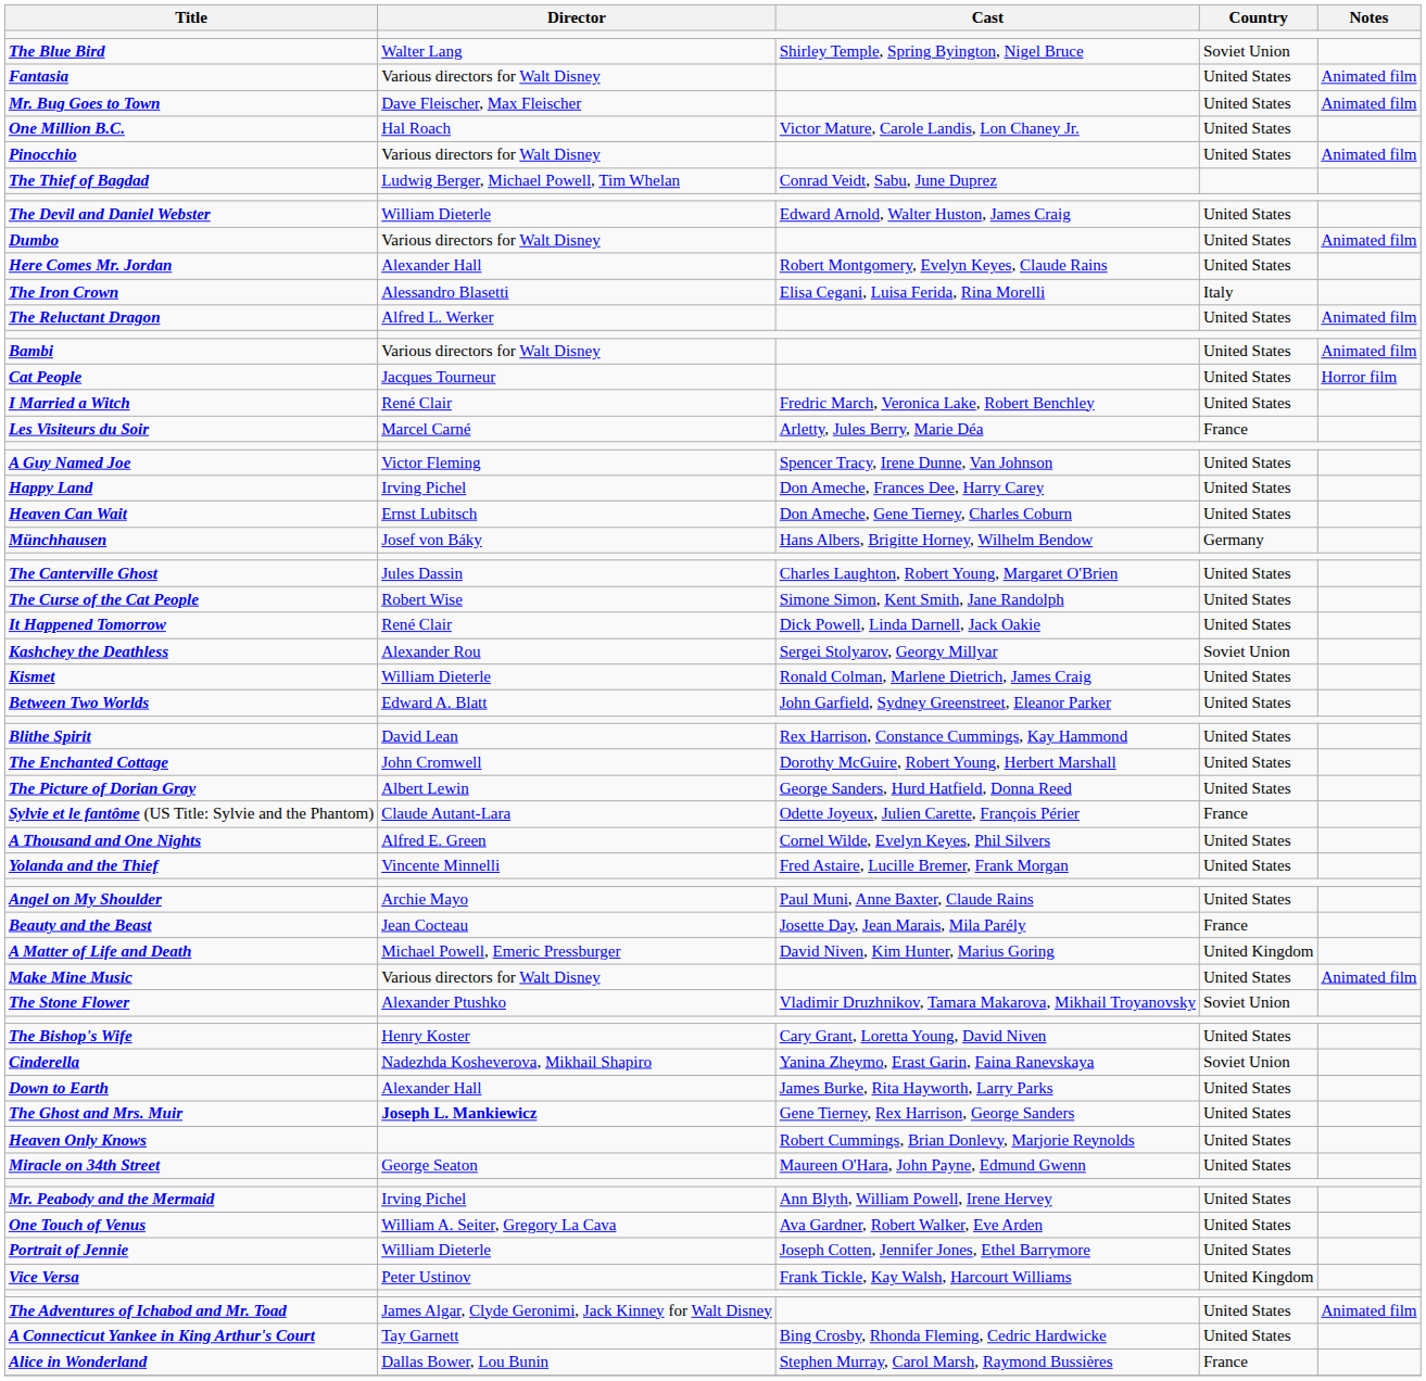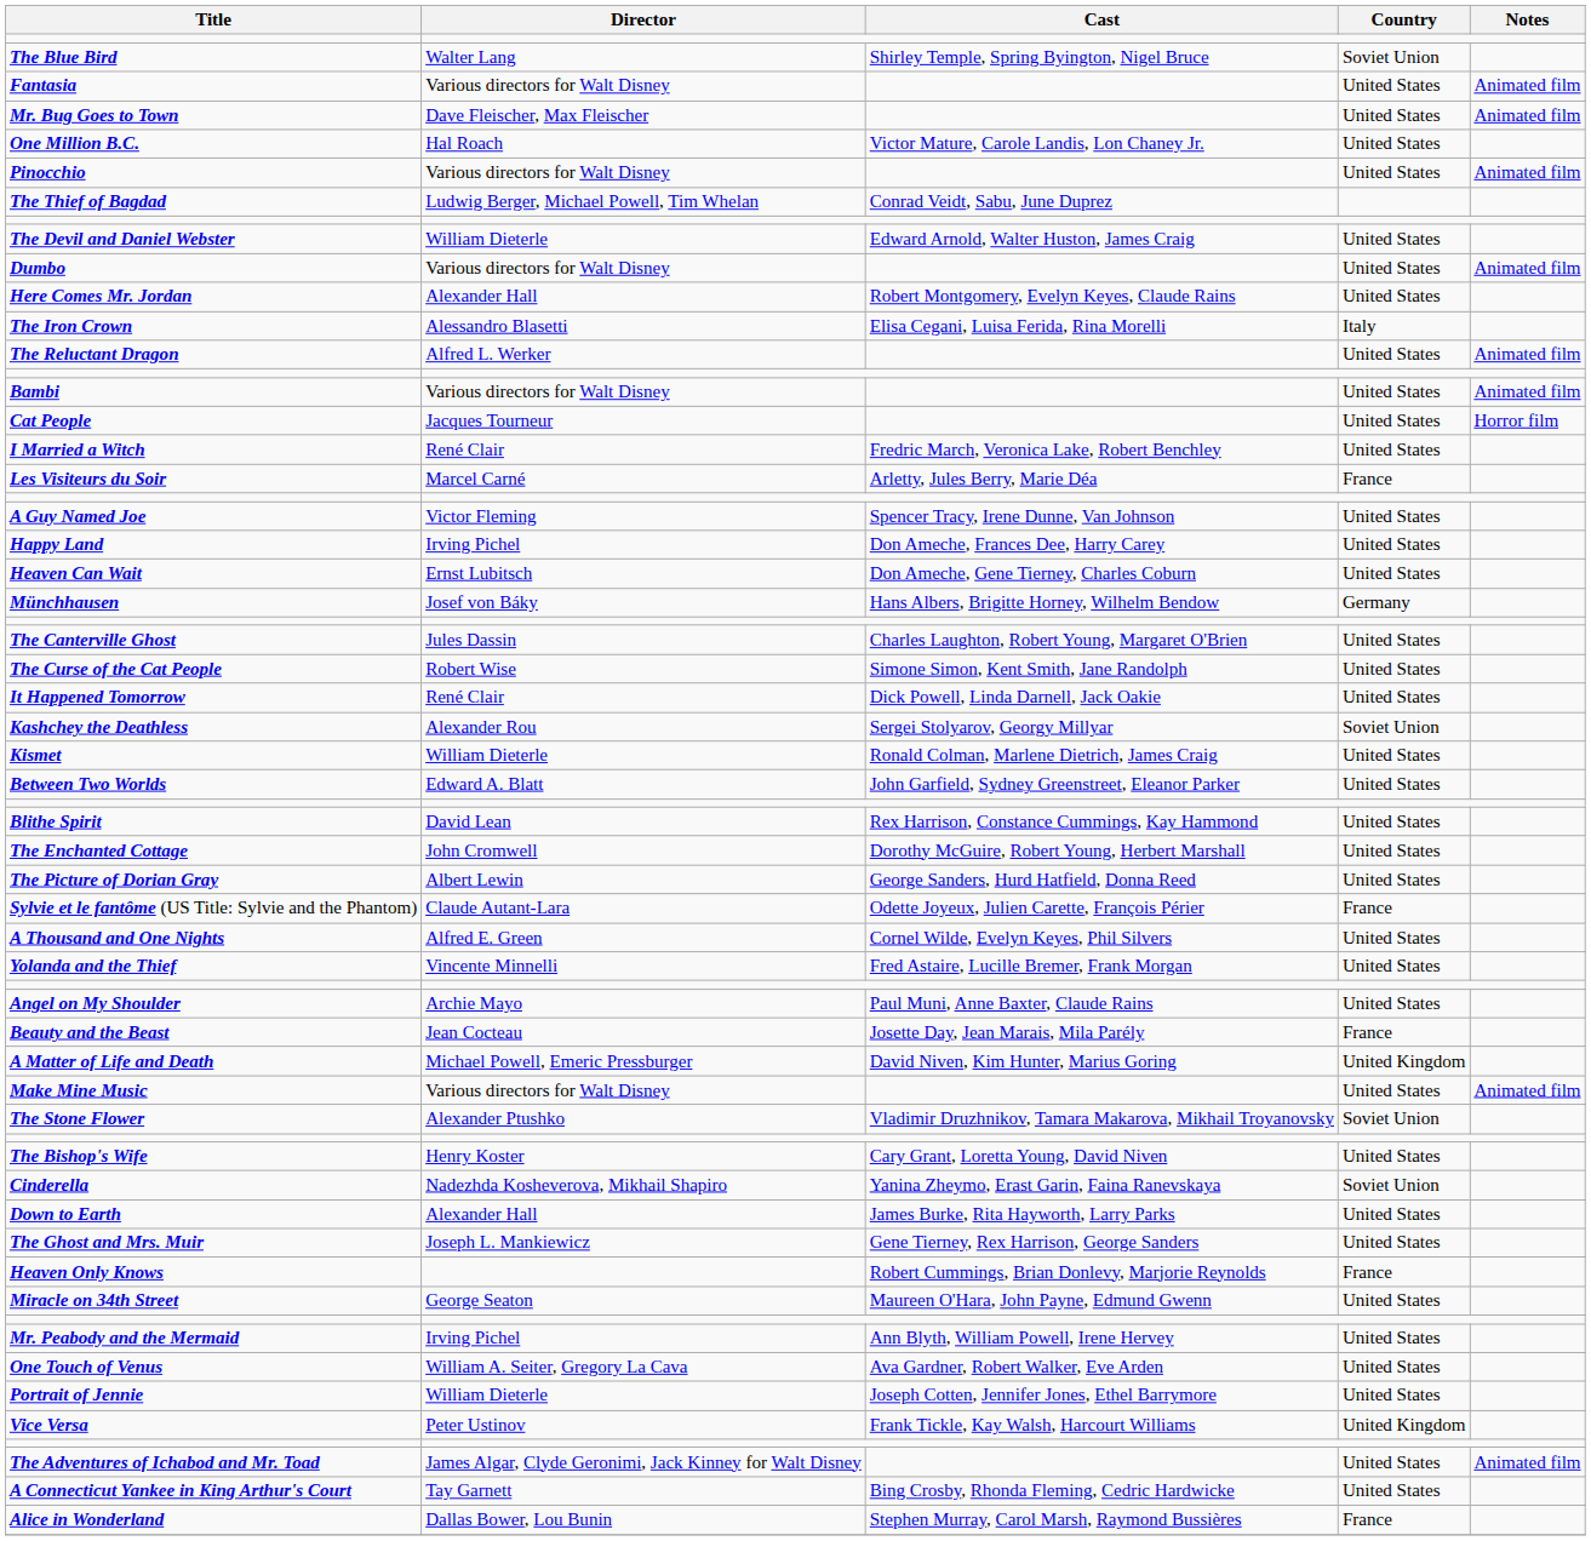 <table class="wikitable">
 <tr>
 <th>Title</th>
 <th>Director</th>
 <th>Cast</th>
 <th>Country</th>
 <th>Notes</th>
 </tr>
 <tr>
 <td><strong><a href='#'></a></strong></td>
 </tr>
 <tr>
 <td><strong><em><a href='#'>The Blue Bird</a></em></strong></td>
 <td><a href='#'>Walter Lang</a></td>
 <td><a href='#'>Shirley Temple</a>, <a href='#'>Spring Byington</a>, <a href='#'>Nigel Bruce</a></td>
 <td>Soviet Union</td>
 <td></td>
 </tr>
 <tr>
 <td><strong><em><a href='#'>Fantasia</a></em></strong></td>
 <td>Various directors for <a href='#'>Walt Disney</a></td>
 <td></td>
 <td>United States</td>
 <td><a href='#'>Animated film</a></td>
 </tr>
 <tr>
 <td><strong><em><a href='#'>Mr. Bug Goes to Town</a></em></strong></td>
 <td><a href='#'>Dave Fleischer</a>, <a href='#'>Max Fleischer</a></td>
 <td></td>
 <td>United States</td>
 <td><a href='#'>Animated film</a></td>
 </tr>
 <tr>
 <td><strong><em><a href='#'>One Million B.C.</a></em></strong></td>
 <td><a href='#'>Hal Roach</a></td>
 <td><a href='#'>Victor Mature</a>, <a href='#'>Carole Landis</a>, <a href='#'>Lon Chaney Jr.</a></td>
 <td>United States</td>
 <td></td>
 </tr>
 <tr>
 <td><strong><em><a href='#'>Pinocchio</a></em></strong></td>
 <td>Various directors for <a href='#'>Walt Disney</a></td>
 <td></td>
 <td>United States</td>
 <td><a href='#'>Animated film</a></td>
 </tr>
 <tr>
 <td><strong><em><a href='#'>The Thief of Bagdad</a></em></strong></td>
 <td><a href='#'>Ludwig Berger</a>, <a href='#'>Michael Powell</a>, <a href='#'>Tim Whelan</a></td>
 <td><a href='#'>Conrad Veidt</a>, <a href='#'>Sabu</a>, <a href='#'>June Duprez</a></td>
 <td></td>
 <td></td>
 </tr>
 <tr>
 <td><strong><a href='#'></a></strong></td>
 </tr>
 <tr>
 <td><strong><em><a href='#'>The Devil and Daniel Webster</a></em></strong></td>
 <td><a href='#'>William Dieterle</a></td>
 <td><a href='#'>Edward Arnold</a>, <a href='#'>Walter Huston</a>, <a href='#'>James Craig</a></td>
 <td>United States</td>
 <td></td>
 </tr>
 <tr>
 <td><strong><em><a href='#'>Dumbo</a></em></strong></td>
 <td>Various directors for <a href='#'>Walt Disney</a></td>
 <td></td>
 <td>United States</td>
 <td><a href='#'>Animated film</a></td>
 </tr>
 <tr>
 <td><strong><em><a href='#'>Here Comes Mr. Jordan</a></em></strong></td>
 <td><a href='#'>Alexander Hall</a></td>
 <td><a href='#'>Robert Montgomery</a>, <a href='#'>Evelyn Keyes</a>, <a href='#'>Claude Rains</a></td>
 <td>United States</td>
 <td></td>
 </tr>
 <tr>
 <td><strong><em><a href='#'>The Iron Crown</a></em></strong></td>
 <td><a href='#'>Alessandro Blasetti</a></td>
 <td><a href='#'>Elisa Cegani</a>, <a href='#'>Luisa Ferida</a>, <a href='#'>Rina Morelli</a></td>
 <td>Italy</td>
 <td></td>
 </tr>
 <tr>
 <td><strong><em><a href='#'>The Reluctant Dragon</a></em></strong></td>
 <td><a href='#'>Alfred L. Werker</a></td>
 <td></td>
 <td>United States</td>
 <td><a href='#'>Animated film</a></td>
 </tr>
 <tr>
 <td><strong><a href='#'></a></strong></td>
 </tr>
 <tr>
 <td><strong><em><a href='#'>Bambi</a></em></strong></td>
 <td>Various directors for <a href='#'>Walt Disney</a></td>
 <td></td>
 <td>United States</td>
 <td><a href='#'>Animated film</a></td>
 </tr>
 <tr>
 <td><strong><em><a href='#'>Cat People</a></em></strong></td>
 <td><a href='#'>Jacques Tourneur</a></td>
 <td></td>
 <td>United States</td>
 <td><a href='#'>Horror film</a></td>
 </tr>
 <tr>
 <td><strong><em><a href='#'>I Married a Witch</a></em></strong></td>
 <td><a href='#'>René Clair</a></td>
 <td><a href='#'>Fredric March</a>, <a href='#'>Veronica Lake</a>, <a href='#'>Robert Benchley</a></td>
 <td>United States</td>
 <td></td>
 </tr>
 <tr>
 <td><strong><em><a href='#'>Les Visiteurs du Soir</a></em></strong></td>
 <td><a href='#'>Marcel Carné</a></td>
 <td><a href='#'>Arletty</a>, <a href='#'>Jules Berry</a>, <a href='#'>Marie Déa</a></td>
 <td>France</td>
 <td></td>
 </tr>
 <tr>
 <td><strong><a href='#'></a></strong></td>
 </tr>
 <tr>
 <td><strong><em><a href='#'>A Guy Named Joe</a></em></strong></td>
 <td><a href='#'>Victor Fleming</a></td>
 <td><a href='#'>Spencer Tracy</a>, <a href='#'>Irene Dunne</a>, <a href='#'>Van Johnson</a></td>
 <td>United States</td>
 <td></td>
 </tr>
 <tr>
 <td><strong><em><a href='#'>Happy Land</a></em></strong></td>
 <td><a href='#'>Irving Pichel</a></td>
 <td><a href='#'>Don Ameche</a>, <a href='#'>Frances Dee</a>, <a href='#'>Harry Carey</a></td>
 <td>United States</td>
 <td></td>
 </tr>
 <tr>
 <td><strong><em><a href='#'>Heaven Can Wait</a></em></strong></td>
 <td><a href='#'>Ernst Lubitsch</a></td>
 <td><a href='#'>Don Ameche</a>, <a href='#'>Gene Tierney</a>, <a href='#'>Charles Coburn</a></td>
 <td>United States</td>
 <td></td>
 </tr>
 <tr>
 <td><strong><em><a href='#'>Münchhausen</a></em></strong></td>
 <td><a href='#'>Josef von Báky</a></td>
 <td><a href='#'>Hans Albers</a>, <a href='#'>Brigitte Horney</a>, <a href='#'>Wilhelm Bendow</a></td>
 <td>Germany</td>
 <td></td>
 </tr>
 <tr>
 <td><strong><a href='#'></a></strong></td>
 </tr>
 <tr>
 <td><strong><em><a href='#'>The Canterville Ghost</a></em></strong></td>
 <td><a href='#'>Jules Dassin</a></td>
 <td><a href='#'>Charles Laughton</a>, <a href='#'>Robert Young</a>, <a href='#'>Margaret O'Brien</a></td>
 <td>United States</td>
 <td></td>
 </tr>
 <tr>
 <td><strong><em><a href='#'>The Curse of the Cat People</a></em></strong></td>
 <td><a href='#'>Robert Wise</a></td>
 <td><a href='#'>Simone Simon</a>, <a href='#'>Kent Smith</a>, <a href='#'>Jane Randolph</a></td>
 <td>United States</td>
 <td></td>
 </tr>
 <tr>
 <td><strong><em><a href='#'>It Happened Tomorrow</a></em></strong></td>
 <td><a href='#'>René Clair</a></td>
 <td><a href='#'>Dick Powell</a>, <a href='#'>Linda Darnell</a>, <a href='#'>Jack Oakie</a></td>
 <td>United States</td>
 <td></td>
 </tr>
 <tr>
 <td><strong><em><a href='#'>Kashchey the Deathless</a></em></strong></td>
 <td><a href='#'>Alexander Rou</a></td>
 <td><a href='#'>Sergei Stolyarov</a>, <a href='#'>Georgy Millyar</a></td>
 <td>Soviet Union</td>
 <td></td>
 </tr>
 <tr>
 <td><strong><em><a href='#'>Kismet</a></em></strong></td>
 <td><a href='#'>William Dieterle</a></td>
 <td><a href='#'>Ronald Colman</a>, <a href='#'>Marlene Dietrich</a>, <a href='#'>James Craig</a></td>
 <td>United States</td>
 <td></td>
 </tr>
 <tr>
 <td><strong><em><a href='#'>Between Two Worlds</a></em></strong></td>
 <td><a href='#'>Edward A. Blatt</a></td>
 <td><a href='#'>John Garfield</a>, <a href='#'>Sydney Greenstreet</a>, <a href='#'>Eleanor Parker</a></td>
 <td>United States</td>
 <td></td>
 </tr>
 <tr>
 <td><strong><a href='#'></a></strong></td>
 </tr>
 <tr>
 <td><strong><em><a href='#'>Blithe Spirit</a></em></strong></td>
 <td><a href='#'>David Lean</a></td>
 <td><a href='#'>Rex Harrison</a>, <a href='#'>Constance Cummings</a>, <a href='#'>Kay Hammond</a></td>
 <td>United States</td>
 <td></td>
 </tr>
 <tr>
 <td><strong><em><a href='#'>The Enchanted Cottage</a></em></strong></td>
 <td><a href='#'>John Cromwell</a></td>
 <td><a href='#'>Dorothy McGuire</a>, <a href='#'>Robert Young</a>, <a href='#'>Herbert Marshall</a></td>
 <td>United States</td>
 <td></td>
 </tr>
 <tr>
 <td><strong><em><a href='#'>The Picture of Dorian Gray</a></em></strong></td>
 <td><a href='#'>Albert Lewin</a></td>
 <td><a href='#'>George Sanders</a>, <a href='#'>Hurd Hatfield</a>, <a href='#'>Donna Reed</a></td>
 <td>United States</td>
 <td></td>
 </tr>
 <tr>
 <td><strong><em><a href='#'>Sylvie et le fantôme</a></em></strong> (US Title: Sylvie and the Phantom)</td>
 <td><a href='#'>Claude Autant-Lara</a></td>
 <td><a href='#'>Odette Joyeux</a>, <a href='#'>Julien Carette</a>, <a href='#'>François Périer</a></td>
 <td>France</td>
 <td></td>
 </tr>
 <tr>
 <td><strong><em><a href='#'>A Thousand and One Nights</a></em></strong></td>
 <td><a href='#'>Alfred E. Green</a></td>
 <td><a href='#'>Cornel Wilde</a>, <a href='#'>Evelyn Keyes</a>, <a href='#'>Phil Silvers</a></td>
 <td>United States</td>
 <td></td>
 </tr>
 <tr>
 <td><strong><em><a href='#'>Yolanda and the Thief</a></em></strong></td>
 <td><a href='#'>Vincente Minnelli</a></td>
 <td><a href='#'>Fred Astaire</a>, <a href='#'>Lucille Bremer</a>, <a href='#'>Frank Morgan</a></td>
 <td>United States</td>
 <td></td>
 </tr>
 <tr>
 <td><strong><a href='#'></a></strong></td>
 </tr>
 <tr>
 <td><strong><em><a href='#'>Angel on My Shoulder</a></em></strong></td>
 <td><a href='#'>Archie Mayo</a></td>
 <td><a href='#'>Paul Muni</a>, <a href='#'>Anne Baxter</a>, <a href='#'>Claude Rains</a></td>
 <td>United States</td>
 <td></td>
 </tr>
 <tr>
 <td><strong><em><a href='#'>Beauty and the Beast</a></em></strong></td>
 <td><a href='#'>Jean Cocteau</a></td>
 <td><a href='#'>Josette Day</a>, <a href='#'>Jean Marais</a>, <a href='#'>Mila Parély</a></td>
 <td>France</td>
 <td></td>
 </tr>
 <tr>
 <td><strong><em><a href='#'>A Matter of Life and Death</a></em></strong></td>
 <td><a href='#'>Michael Powell</a>, <a href='#'>Emeric Pressburger</a></td>
 <td><a href='#'>David Niven</a>, <a href='#'>Kim Hunter</a>, <a href='#'>Marius Goring</a></td>
 <td>United Kingdom</td>
 <td></td>
 </tr>
 <tr>
 <td><strong><em><a href='#'>Make Mine Music</a></em></strong></td>
 <td>Various directors for <a href='#'>Walt Disney</a></td>
 <td></td>
 <td>United States</td>
 <td><a href='#'>Animated film</a></td>
 </tr>
 <tr>
 <td><strong><em><a href='#'>The Stone Flower</a></em></strong></td>
 <td><a href='#'>Alexander Ptushko</a></td>
 <td><a href='#'>Vladimir Druzhnikov</a>, <a href='#'>Tamara Makarova</a>, <a href='#'>Mikhail Troyanovsky</a></td>
 <td>Soviet Union</td>
 <td></td>
 </tr>
 <tr>
 <td><strong><a href='#'></a></strong></td>
 </tr>
 <tr>
 <td><strong><em><a href='#'>The Bishop's Wife</a></em></strong></td>
 <td><a href='#'>Henry Koster</a></td>
 <td><a href='#'>Cary Grant</a>, <a href='#'>Loretta Young</a>, <a href='#'>David Niven</a></td>
 <td>United States</td>
 <td></td>
 </tr>
 <tr>
 <td><strong><em><a href='#'>Cinderella</a></em></strong></td>
 <td><a href='#'>Nadezhda Kosheverova</a>, <a href='#'>Mikhail Shapiro</a></td>
 <td><a href='#'>Yanina Zheymo</a>, <a href='#'>Erast Garin</a>, <a href='#'>Faina Ranevskaya</a></td>
 <td>Soviet Union</td>
 <td></td>
 </tr>
 <tr>
 <td><strong><em><a href='#'>Down to Earth</a></em></strong></td>
 <td><a href='#'>Alexander Hall</a></td>
 <td><a href='#'>James Burke</a>, <a href='#'>Rita Hayworth</a>, <a href='#'>Larry Parks</a></td>
 <td>United States</td>
 <td></td>
 </tr>
 <tr>
 <td><strong><em><a href='#'>The Ghost and Mrs. Muir</a></em></strong></td>
-<td><strong><a href='#'>Joseph L. Mankiewicz</a></strong></td>
+<td><a href='#'>Joseph L. Mankiewicz</a></td>
 <td><a href='#'>Gene Tierney</a>, <a href='#'>Rex Harrison</a>, <a href='#'>George Sanders</a></td>
 <td>United States</td>
 <td></td>
 </tr>
 <tr>
 <td><strong><em><a href='#'>Heaven Only Knows</a></em></strong></td>
 <td></td>
 <td><a href='#'>Robert Cummings</a>, <a href='#'>Brian Donlevy</a>, <a href='#'>Marjorie Reynolds</a></td>
-<td>United States</td>
+<td>France</td>
 <td></td>
 </tr>
 <tr>
 <td><strong><em><a href='#'>Miracle on 34th Street</a></em></strong></td>
 <td><a href='#'>George Seaton</a></td>
 <td><a href='#'>Maureen O'Hara</a>, <a href='#'>John Payne</a>, <a href='#'>Edmund Gwenn</a></td>
 <td>United States</td>
 <td></td>
 </tr>
 <tr>
 <td><strong><a href='#'></a></strong></td>
 </tr>
 <tr>
 <td><strong><em><a href='#'>Mr. Peabody and the Mermaid</a></em></strong></td>
 <td><a href='#'>Irving Pichel</a></td>
 <td><a href='#'>Ann Blyth</a>, <a href='#'>William Powell</a>, <a href='#'>Irene Hervey</a></td>
 <td>United States</td>
 <td></td>
 </tr>
 <tr>
 <td><strong><em><a href='#'>One Touch of Venus</a></em></strong></td>
 <td><a href='#'>William A. Seiter</a>, <a href='#'>Gregory La Cava</a></td>
 <td><a href='#'>Ava Gardner</a>, <a href='#'>Robert Walker</a>, <a href='#'>Eve Arden</a></td>
 <td>United States</td>
 <td></td>
 </tr>
 <tr>
 <td><strong><em><a href='#'>Portrait of Jennie</a></em></strong></td>
 <td><a href='#'>William Dieterle</a></td>
 <td><a href='#'>Joseph Cotten</a>, <a href='#'>Jennifer Jones</a>, <a href='#'>Ethel Barrymore</a></td>
 <td>United States</td>
 <td></td>
 </tr>
 <tr>
 <td><strong><em><a href='#'>Vice Versa</a></em></strong></td>
 <td><a href='#'>Peter Ustinov</a></td>
 <td><a href='#'>Frank Tickle</a>, <a href='#'>Kay Walsh</a>, <a href='#'>Harcourt Williams</a></td>
 <td>United Kingdom</td>
 <td></td>
 </tr>
 <tr>
 <td><strong><a href='#'></a></strong></td>
 </tr>
 <tr>
 <td><strong><em><a href='#'>The Adventures of Ichabod and Mr. Toad</a></em></strong></td>
 <td><a href='#'>James Algar</a>, <a href='#'>Clyde Geronimi</a>, <a href='#'>Jack Kinney</a> for <a href='#'>Walt Disney</a></td>
 <td></td>
 <td>United States</td>
 <td><a href='#'>Animated film</a></td>
 </tr>
 <tr>
 <td><strong><em><a href='#'>A Connecticut Yankee in King Arthur's Court</a></em></strong></td>
 <td><a href='#'>Tay Garnett</a></td>
 <td><a href='#'>Bing Crosby</a>, <a href='#'>Rhonda Fleming</a>, <a href='#'>Cedric Hardwicke</a></td>
 <td>United States</td>
 <td></td>
 </tr>
 <tr>
 <td><strong><em><a href='#'>Alice in Wonderland</a></em></strong></td>
 <td><a href='#'>Dallas Bower</a>, <a href='#'>Lou Bunin</a></td>
 <td><a href='#'>Stephen Murray</a>, <a href='#'>Carol Marsh</a>, <a href='#'>Raymond Bussières</a></td>
 <td>France</td>
 <td></td>
 </tr>
 <tr>
 </tr>
 </table>
